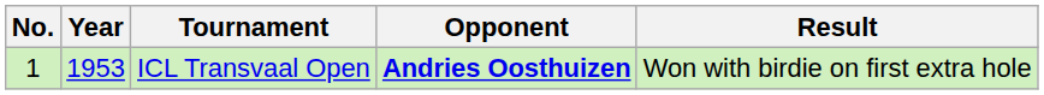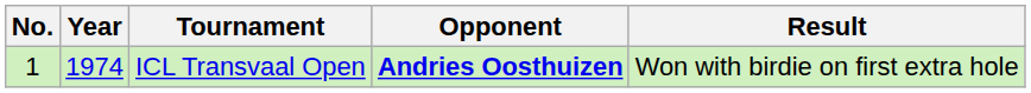 <table class="wikitable" style="font-size:95%;">
 <tr>
 <th>No.</th>
 <th>Year</th>
 <th>Tournament</th>
 <th>Opponent</th>
 <th>Result</th>
 </tr>
 <tr style="background:#D0F0C0;">
 <td align=center>1</td>
-<td><a href='#'>1953</a></td>
+<td><a href='#'>1974</a></td>
 <td><a href='#'>ICL Transvaal Open</a></td>
 <td><strong> <a href='#'>Andries Oosthuizen</a></strong></td>
 <td>Won with birdie on first extra hole</td>
 </tr>
 </table>
